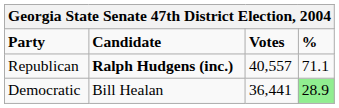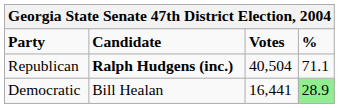 <table class="wikitable">
 <tr>
 <th colspan="4">Georgia State Senate 47th District Election, 2004</th>
 </tr>
 <tr>
 <td><strong>Party</strong></td>
 <td><strong>Candidate</strong></td>
 <td><strong>Votes</strong></td>
 <td><strong>%</strong></td>
 </tr>
 <tr>
 <td>Republican</td>
 <td><strong>Ralph Hudgens (inc.)</strong></td>
-<td>40,557</td>
+<td>40,504</td>
 <td>71.1</td>
 </tr>
 <tr>
 <td>Democratic</td>
 <td>Bill Healan</td>
-<td>36,441</td>
+<td>16,441</td>
 <td style="background: lightgreen;">28.9</td>
 </tr>
 </table>
